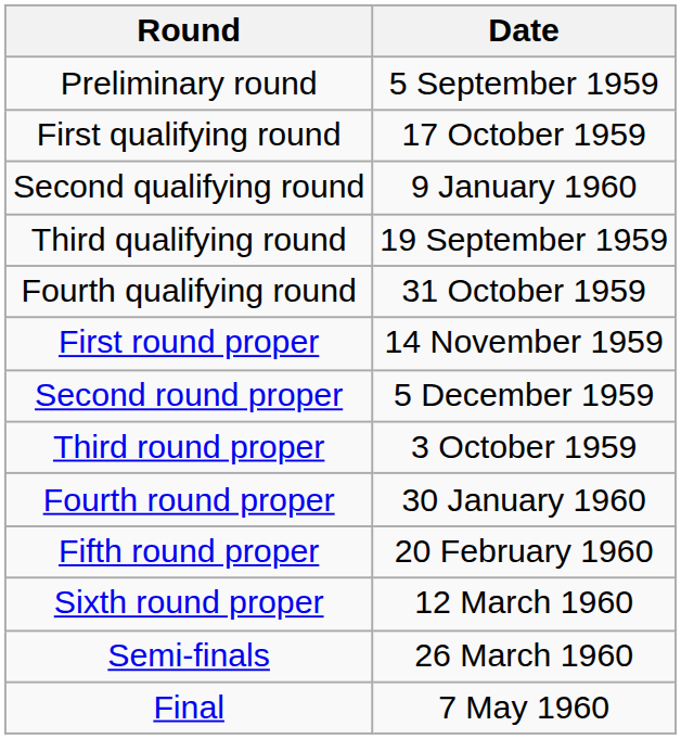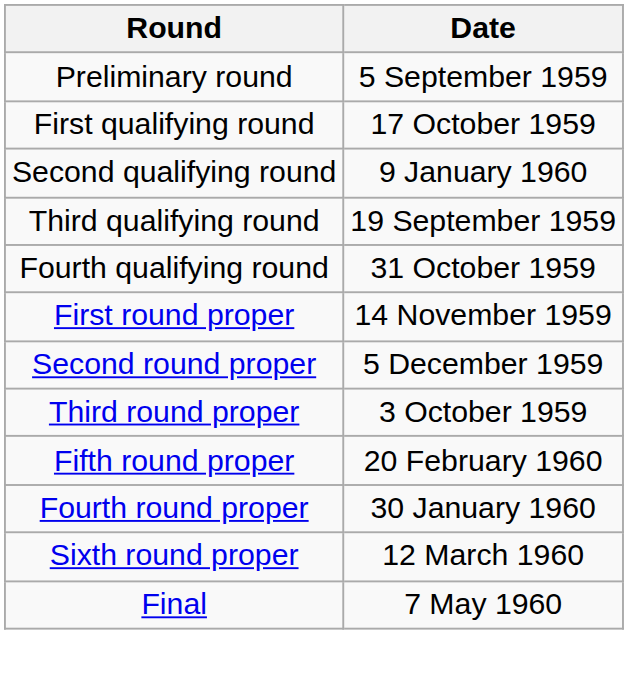 <table class="wikitable" style="text-align: center">
 <tr>
 <th>Round</th>
 <th>Date</th>
 </tr>
 <tr>
 <td>Preliminary round</td>
 <td>5 September 1959</td>
 </tr>
 <tr>
 <td>First qualifying round</td>
 <td>17 October 1959</td>
 </tr>
 <tr>
 <td>Second qualifying round</td>
 <td>9 January 1960</td>
 </tr>
 <tr>
 <td>Third qualifying round</td>
 <td>19 September 1959</td>
 </tr>
 <tr>
 <td>Fourth qualifying round</td>
 <td>31 October 1959</td>
 </tr>
 <tr>
 <td><a href='#'>First round proper</a></td>
 <td>14 November 1959</td>
 </tr>
 <tr>
 <td><a href='#'>Second round proper</a></td>
 <td>5 December 1959</td>
 </tr>
 <tr>
 <td><a href='#'>Third round proper</a></td>
 <td>3 October 1959</td>
 </tr>
 <tr>
+<td><a href='#'>Fifth round proper</a></td>
+<td>20 February 1960</td>
+</tr>
+<tr>
 <td><a href='#'>Fourth round proper</a></td>
 <td>30 January 1960</td>
-</tr>
-<tr>
-<td><a href='#'>Fifth round proper</a></td>
-<td>20 February 1960</td>
 </tr>
 <tr>
 <td><a href='#'>Sixth round proper</a></td>
 <td>12 March 1960</td>
 </tr>
 <tr>
-<td><a href='#'>Semi-finals</a></td>
-<td>26 March 1960</td>
-</tr>
-<tr>
 <td><a href='#'>Final</a></td>
 <td>7 May 1960</td>
 </tr>
 </table>
